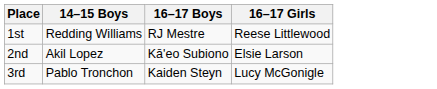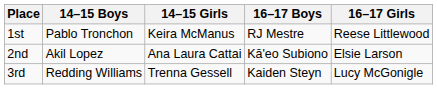 <table class="wikitable">
 <tr>
 <th>Place</th>
 <th>14–15 Boys</th>
+<th>14–15 Girls</th>
 <th>16–17 Boys</th>
 <th>16–17 Girls</th>
 </tr>
 <tr>
 <td>1st</td>
-<td>Redding Williams</td>
+<td>Pablo Tronchon</td>
+<td>Keira McManus</td>
 <td>RJ Mestre</td>
 <td>Reese Littlewood</td>
 </tr>
 <tr>
 <td>2nd</td>
 <td>Akil Lopez</td>
+<td>Ana Laura Cattai</td>
 <td>Kā'eo Subiono</td>
 <td>Elsie Larson</td>
 </tr>
 <tr>
 <td>3rd</td>
-<td>Pablo Tronchon</td>
+<td>Redding Williams</td>
+<td>Trenna Gessell</td>
 <td>Kaiden Steyn</td>
 <td>Lucy McGonigle</td>
 </tr>
 </table>
